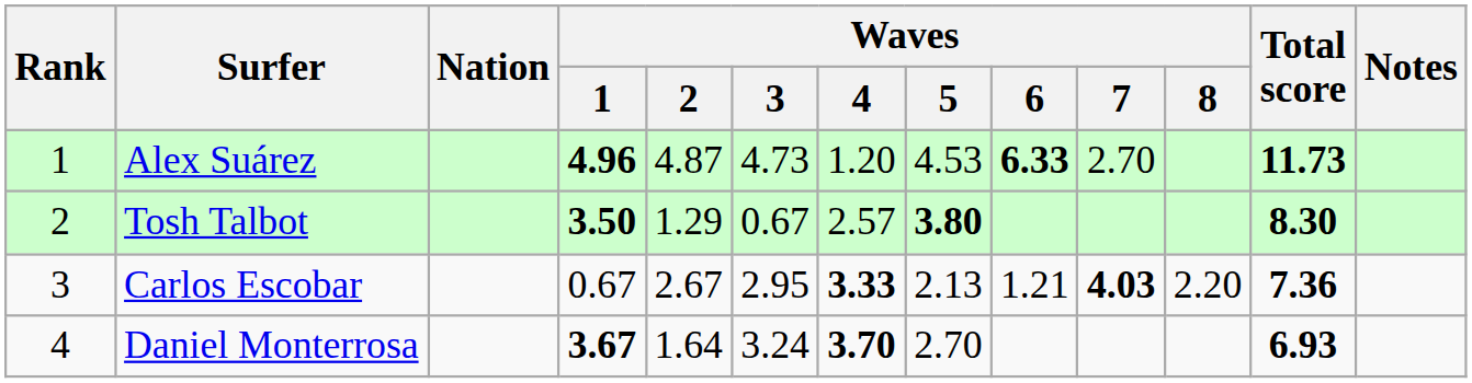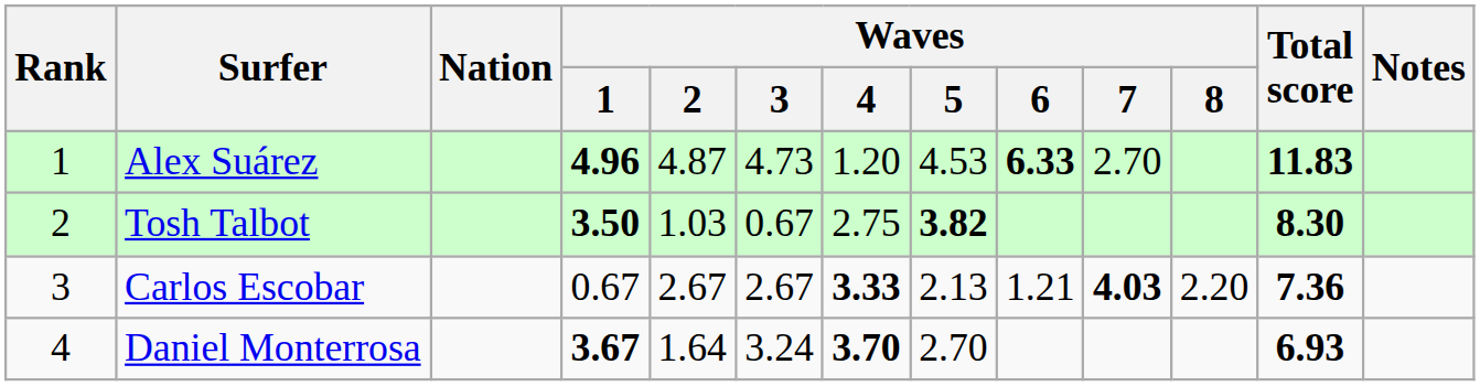 <table class="wikitable sortable" style="text-align:center">
 <tr>
 <th rowspan=2>Rank</th>
 <th rowspan=2>Surfer</th>
 <th rowspan=2>Nation</th>
 <th colspan=8>Waves</th>
 <th rowspan=2>Total<br>score</th>
 <th rowspan=2>Notes</th>
 </tr>
 <tr>
 <th>1</th>
 <th>2</th>
 <th>3</th>
 <th>4</th>
 <th>5</th>
 <th>6</th>
 <th>7</th>
 <th>8</th>
 </tr>
 <tr bgcolor=ccffcc>
 <td>1</td>
 <td align=left><a href='#'>Alex Suárez</a></td>
 <td align=left></td>
 <td><strong>4.96</strong></td>
 <td>4.87</td>
 <td>4.73</td>
 <td>1.20</td>
 <td>4.53</td>
 <td><strong>6.33</strong></td>
 <td>2.70</td>
 <td></td>
-<td><strong>11.73</strong></td>
+<td><strong>11.83</strong></td>
 <td></td>
 </tr>
 <tr bgcolor=ccffcc>
 <td>2</td>
 <td align=left><a href='#'>Tosh Talbot</a></td>
 <td align=left></td>
 <td><strong>3.50</strong></td>
-<td>1.29</td>
+<td>1.03</td>
 <td>0.67</td>
-<td>2.57</td>
-<td><strong>3.80</strong></td>
+<td>2.75</td>
+<td><strong>3.82</strong></td>
 <td></td>
 <td></td>
 <td></td>
 <td><strong>8.30</strong></td>
 <td></td>
 </tr>
 <tr>
 <td>3</td>
 <td align=left><a href='#'>Carlos Escobar</a></td>
 <td align=left></td>
 <td>0.67</td>
 <td>2.67</td>
-<td>2.95</td>
+<td>2.67</td>
 <td><strong>3.33</strong></td>
 <td>2.13</td>
 <td>1.21</td>
 <td><strong>4.03</strong></td>
 <td>2.20</td>
 <td><strong>7.36</strong></td>
 <td></td>
 </tr>
 <tr>
 <td>4</td>
 <td align=left><a href='#'>Daniel Monterrosa</a></td>
 <td align=left></td>
 <td><strong>3.67</strong></td>
 <td>1.64</td>
 <td>3.24</td>
 <td><strong>3.70</strong></td>
 <td>2.70</td>
 <td></td>
 <td></td>
 <td></td>
 <td><strong>6.93</strong></td>
 <td></td>
 </tr>
 </table>
